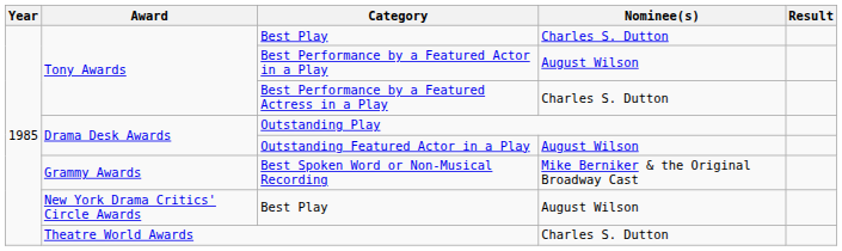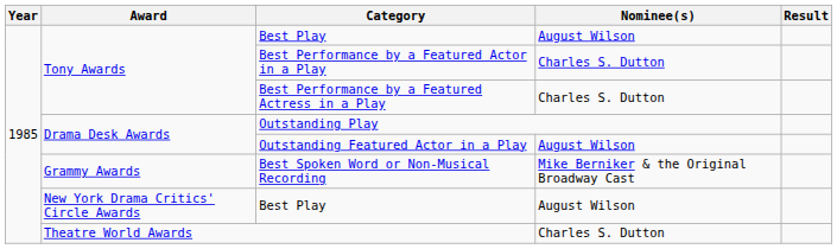 <table class="wikitable">
 <tr>
 <th>Year</th>
 <th>Award</th>
 <th>Category</th>
 <th>Nominee(s)</th>
 <th>Result</th>
 </tr>
 <tr>
 <td rowspan="8" align="center">1985</td>
 <td rowspan="3"><a href='#'>Tony Awards</a></td>
 <td><a href='#'>Best Play</a></td>
-<td><a href='#'>Charles S. Dutton</a></td>
+<td><a href='#'>August Wilson</a></td>
 <td></td>
 </tr>
 <tr>
 <td><a href='#'>Best Performance by a Featured Actor in a Play</a></td>
-<td><a href='#'>August Wilson</a></td>
+<td><a href='#'>Charles S. Dutton</a></td>
 <td></td>
 </tr>
 <tr>
 <td><a href='#'>Best Performance by a Featured Actress in a Play</a></td>
 <td>Charles S. Dutton</td>
 <td></td>
 </tr>
 <tr>
 <td rowspan="2"><a href='#'>Drama Desk Awards</a></td>
 <td colspan="2"><a href='#'>Outstanding Play</a></td>
 <td></td>
 </tr>
 <tr>
 <td><a href='#'>Outstanding Featured Actor in a Play</a></td>
 <td><a href='#'>August Wilson</a></td>
 <td></td>
 </tr>
 <tr>
 <td><a href='#'>Grammy Awards</a></td>
 <td><a href='#'>Best Spoken Word or Non-Musical Recording</a></td>
 <td><a href='#'>Mike Berniker</a>  & the Original Broadway Cast</td>
 <td></td>
 </tr>
 <tr>
 <td><a href='#'>New York Drama Critics' Circle Awards</a></td>
 <td>Best Play</td>
 <td>August Wilson</td>
 <td></td>
 </tr>
 <tr>
 <td colspan="2"><a href='#'>Theatre World Awards</a></td>
 <td>Charles S. Dutton</td>
 <td></td>
 </tr>
 </table>
